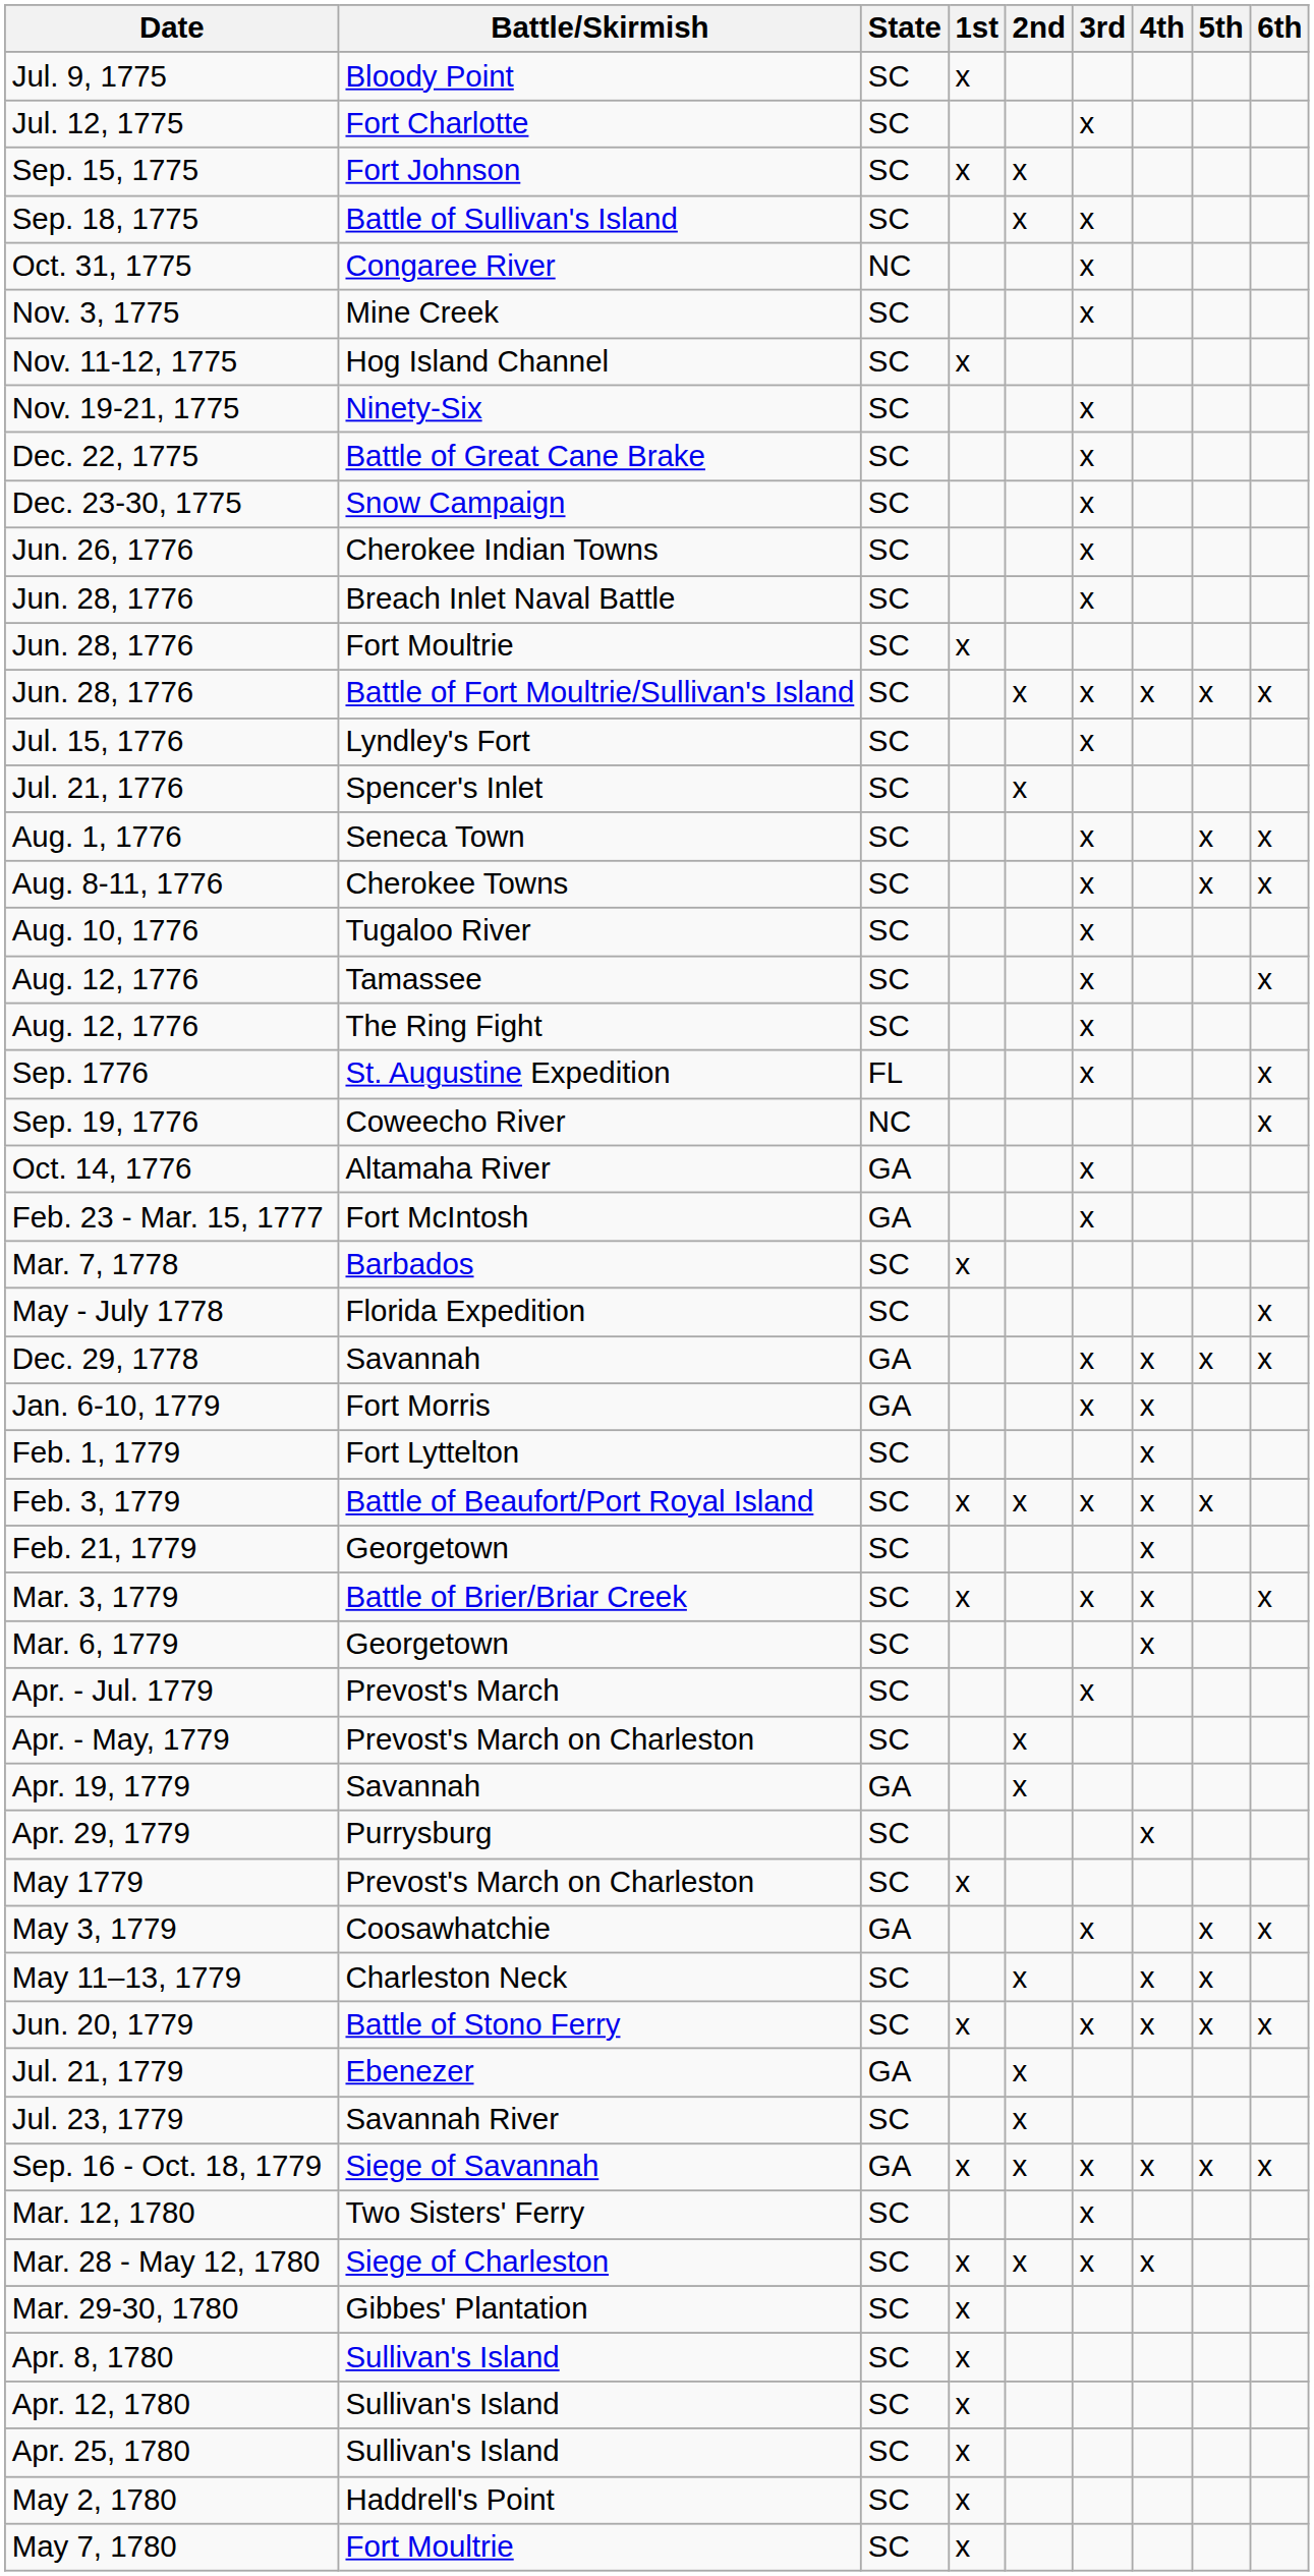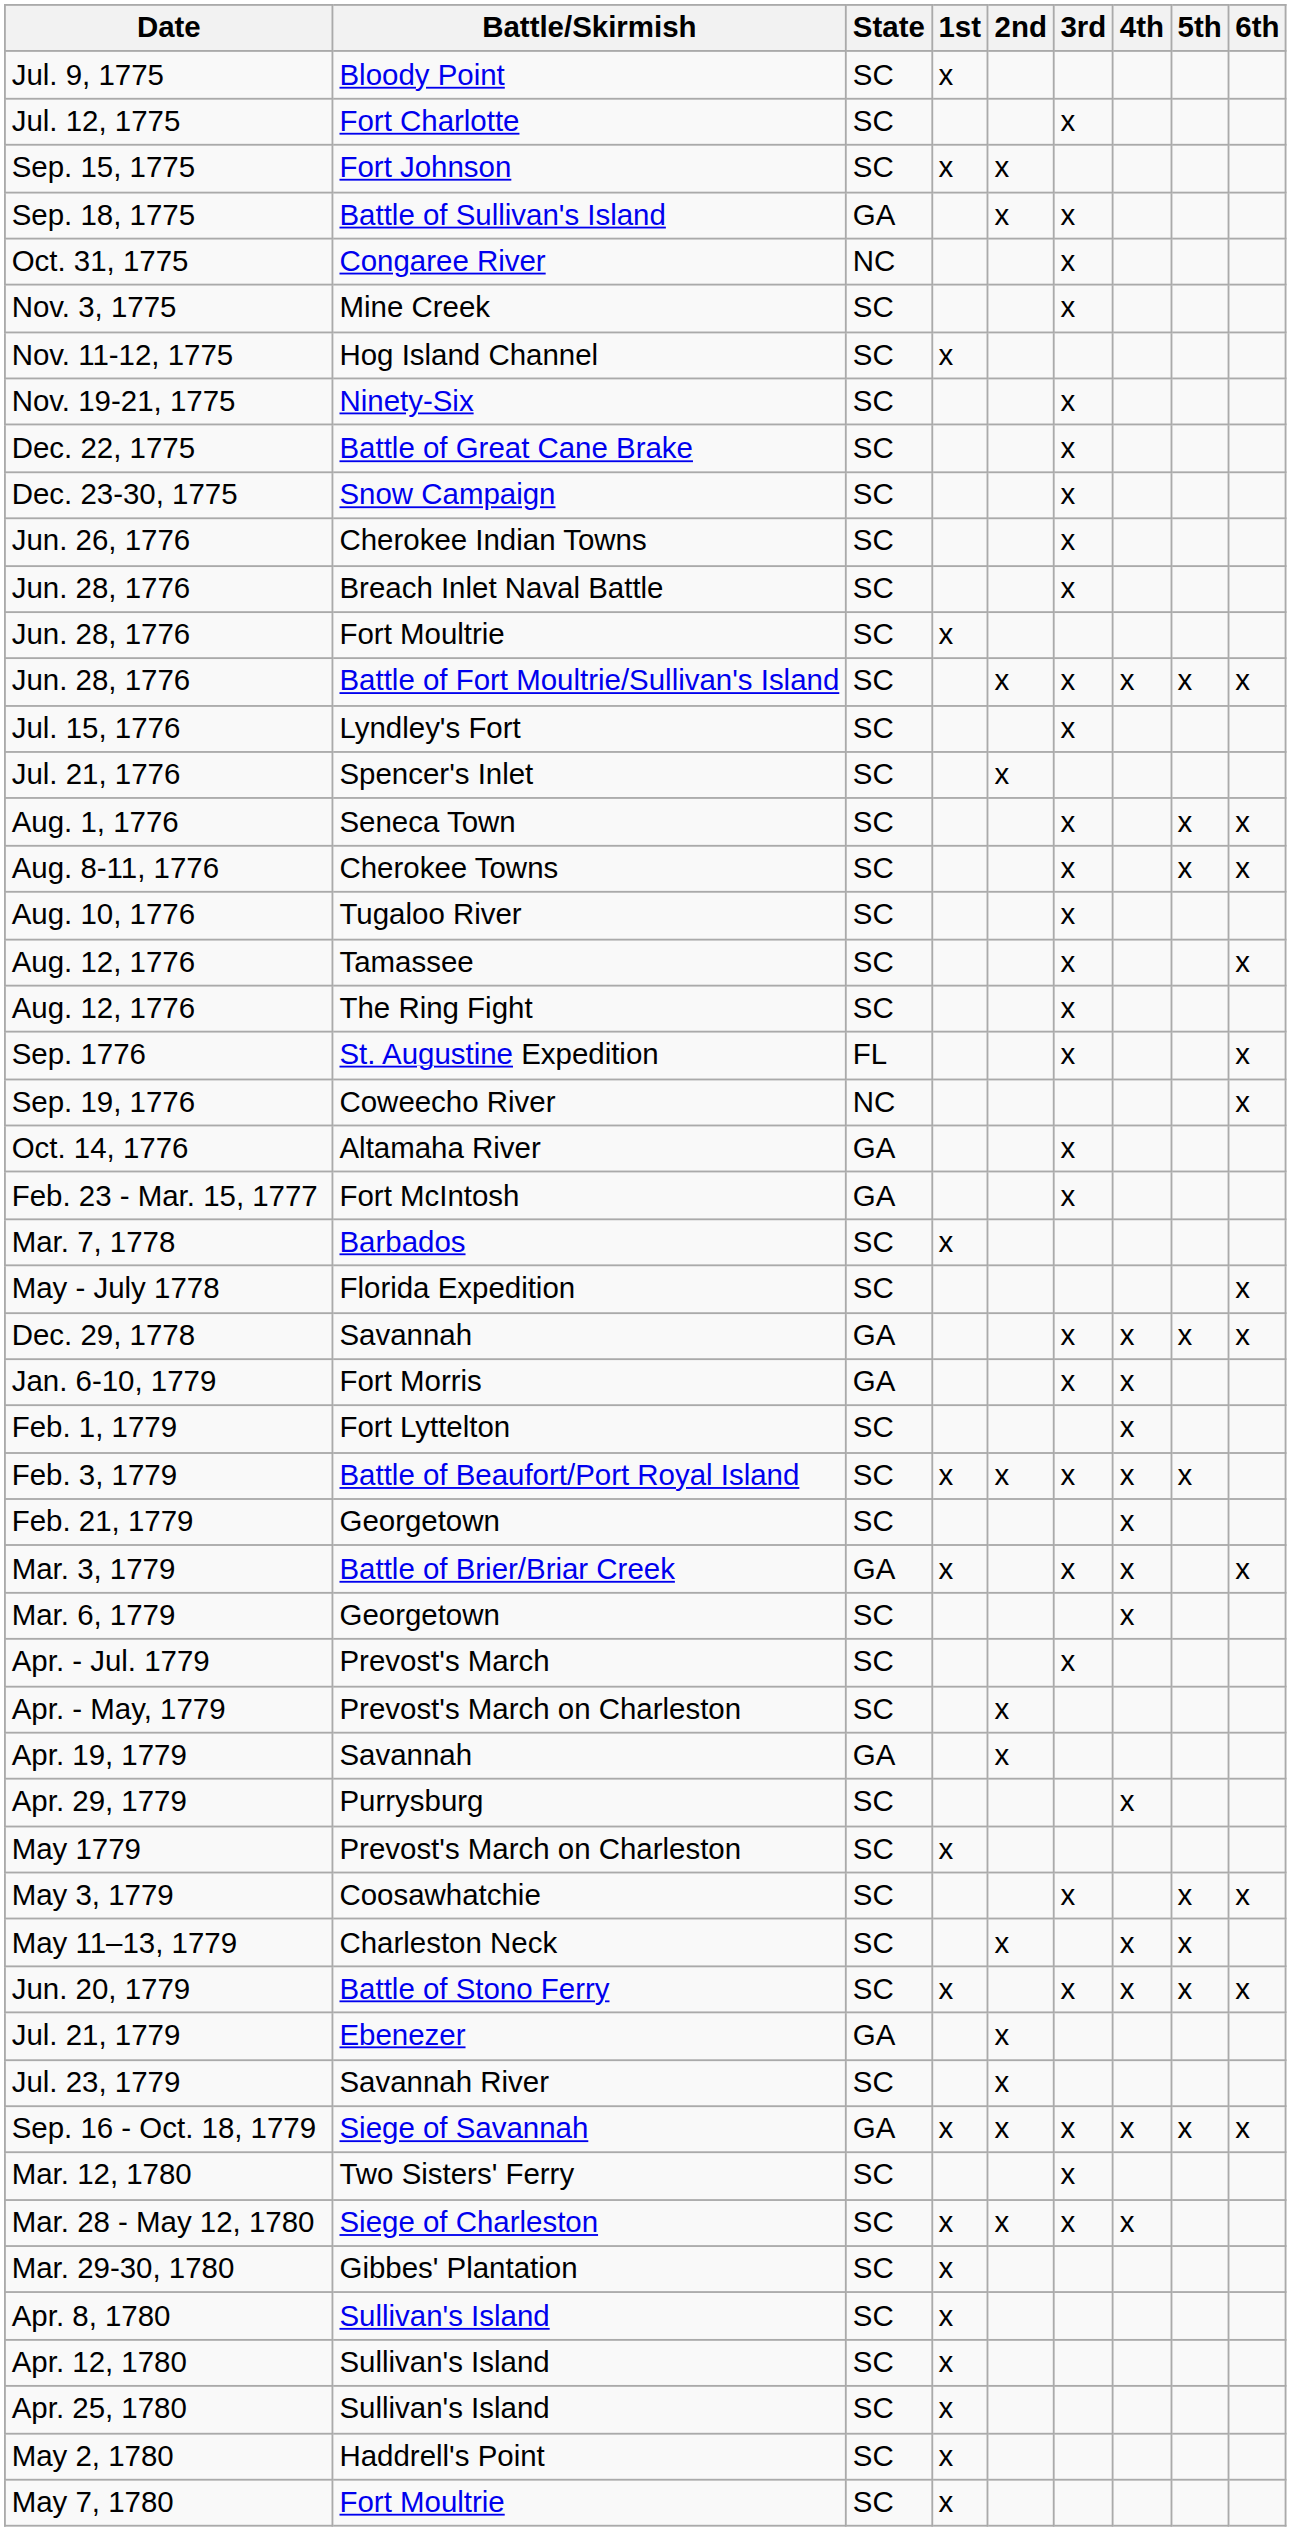 <table class="wikitable sortable">
 <tr>
 <th>Date</th>
 <th>Battle/Skirmish</th>
 <th>State</th>
 <th>1st</th>
 <th>2nd</th>
 <th>3rd</th>
 <th>4th</th>
 <th>5th</th>
 <th>6th</th>
 </tr>
 <tr>
 <td data-sort-value="1775.0709">Jul. 9, 1775</td>
 <td><a href='#'>Bloody Point</a></td>
 <td>SC</td>
 <td>x</td>
 <td></td>
 <td></td>
 <td></td>
 <td></td>
 <td></td>
 </tr>
 <tr>
 <td data-sort-value="1775.0712">Jul. 12, 1775</td>
 <td><a href='#'>Fort Charlotte</a></td>
 <td>SC</td>
 <td></td>
 <td></td>
 <td>x</td>
 <td></td>
 <td></td>
 <td></td>
 </tr>
 <tr>
 <td data-sort-value="1775.0915">Sep. 15, 1775</td>
 <td><a href='#'>Fort Johnson</a></td>
 <td>SC</td>
 <td>x</td>
 <td>x</td>
 <td></td>
 <td></td>
 <td></td>
 <td></td>
 </tr>
 <tr>
 <td data-sort-value="1775.0918">Sep. 18, 1775</td>
 <td><a href='#'>Battle of Sullivan's Island</a></td>
-<td>SC</td>
+<td>GA</td>
 <td></td>
 <td>x</td>
 <td>x</td>
 <td></td>
 <td></td>
 <td></td>
 </tr>
 <tr>
 <td data-sort-value="1775.1031">Oct. 31, 1775</td>
 <td><a href='#'>Congaree River</a></td>
 <td>NC</td>
 <td></td>
 <td></td>
 <td>x</td>
 <td></td>
 <td></td>
 <td></td>
 </tr>
 <tr>
 <td data-sort-value="1775.1103">Nov. 3, 1775</td>
 <td>Mine Creek</td>
 <td>SC</td>
 <td></td>
 <td></td>
 <td>x</td>
 <td></td>
 <td></td>
 <td></td>
 </tr>
 <tr>
 <td data-sort-value="1775.1111">Nov. 11-12, 1775</td>
 <td>Hog Island Channel</td>
 <td>SC</td>
 <td>x</td>
 <td></td>
 <td></td>
 <td></td>
 <td></td>
 <td></td>
 </tr>
 <tr>
 <td data-sort-value="1775.1119">Nov. 19-21, 1775</td>
 <td><a href='#'>Ninety-Six</a></td>
 <td>SC</td>
 <td></td>
 <td></td>
 <td>x</td>
 <td></td>
 <td></td>
 <td></td>
 </tr>
 <tr>
 <td data-sort-value="1775.1222">Dec. 22, 1775</td>
 <td><a href='#'>Battle of Great Cane Brake</a></td>
 <td>SC</td>
 <td></td>
 <td></td>
 <td>x</td>
 <td></td>
 <td></td>
 <td></td>
 </tr>
 <tr>
 <td data-sort-value="1775.1223">Dec. 23-30, 1775</td>
 <td><a href='#'>Snow Campaign</a></td>
 <td>SC</td>
 <td></td>
 <td></td>
 <td>x</td>
 <td></td>
 <td></td>
 <td></td>
 </tr>
 <tr>
 <td data-sort-value="1776.0626">Jun. 26, 1776</td>
 <td>Cherokee Indian Towns</td>
 <td>SC</td>
 <td></td>
 <td></td>
 <td>x</td>
 <td></td>
 <td></td>
 <td></td>
 </tr>
 <tr>
 <td data-sort-value="1776.0628">Jun. 28, 1776</td>
 <td>Breach Inlet Naval Battle</td>
 <td>SC</td>
 <td></td>
 <td></td>
 <td>x</td>
 <td></td>
 <td></td>
 <td></td>
 </tr>
 <tr>
 <td data-sort-value="1776.0628">Jun. 28, 1776</td>
 <td>Fort Moultrie</td>
 <td>SC</td>
 <td>x</td>
 <td></td>
 <td></td>
 <td></td>
 <td></td>
 <td></td>
 </tr>
 <tr>
 <td data-sort-value="1776.0628">Jun. 28, 1776</td>
 <td><a href='#'>Battle of Fort Moultrie/Sullivan's Island</a></td>
 <td>SC</td>
 <td></td>
 <td>x</td>
 <td>x</td>
 <td>x</td>
 <td>x</td>
 <td>x</td>
 </tr>
 <tr>
 <td data-sort-value="1776.0715">Jul. 15, 1776 </td>
 <td>Lyndley's Fort</td>
 <td>SC</td>
 <td></td>
 <td></td>
 <td>x</td>
 <td></td>
 <td></td>
 <td></td>
 </tr>
 <tr>
 <td data-sort-value="1776.0721">Jul. 21, 1776</td>
 <td>Spencer's Inlet</td>
 <td>SC</td>
 <td></td>
 <td>x</td>
 <td></td>
 <td></td>
 <td></td>
 <td></td>
 </tr>
 <tr>
 <td data-sort-value="1776.0801">Aug. 1, 1776</td>
 <td>Seneca Town</td>
 <td>SC</td>
 <td></td>
 <td></td>
 <td>x</td>
 <td></td>
 <td>x</td>
 <td>x</td>
 </tr>
 <tr>
 <td data-sort-value="1776.0808">Aug. 8-11, 1776</td>
 <td>Cherokee Towns</td>
 <td>SC</td>
 <td></td>
 <td></td>
 <td>x</td>
 <td></td>
 <td>x</td>
 <td>x</td>
 </tr>
 <tr>
 <td data-sort-value="1776.081">Aug. 10, 1776</td>
 <td>Tugaloo River</td>
 <td>SC</td>
 <td></td>
 <td></td>
 <td>x</td>
 <td></td>
 <td></td>
 <td></td>
 </tr>
 <tr>
 <td data-sort-value="1776.0812">Aug. 12, 1776</td>
 <td>Tamassee</td>
 <td>SC</td>
 <td></td>
 <td></td>
 <td>x</td>
 <td></td>
 <td></td>
 <td>x</td>
 </tr>
 <tr>
 <td data-sort-value="1776.0812">Aug. 12, 1776</td>
 <td>The Ring Fight</td>
 <td>SC</td>
 <td></td>
 <td></td>
 <td>x</td>
 <td></td>
 <td></td>
 <td></td>
 </tr>
 <tr>
 <td data-sort-value="1776.0901">Sep. 1776 </td>
 <td><a href='#'>St. Augustine</a> Expedition</td>
 <td>FL</td>
 <td></td>
 <td></td>
 <td>x</td>
 <td></td>
 <td></td>
 <td>x</td>
 </tr>
 <tr>
 <td data-sort-value="1776.0919">Sep. 19, 1776 </td>
 <td>Coweecho River</td>
 <td>NC</td>
 <td></td>
 <td></td>
 <td></td>
 <td></td>
 <td></td>
 <td>x</td>
 </tr>
 <tr>
 <td data-sort-value="1776.1014">Oct. 14, 1776</td>
 <td>Altamaha River</td>
 <td>GA</td>
 <td></td>
 <td></td>
 <td>x</td>
 <td></td>
 <td></td>
 <td></td>
 </tr>
 <tr>
 <td data-sort-value="1777.0223">Feb. 23 - Mar. 15, 1777 </td>
 <td>Fort McIntosh</td>
 <td>GA</td>
 <td></td>
 <td></td>
 <td>x</td>
 <td></td>
 <td></td>
 <td></td>
 </tr>
 <tr>
 <td data-sort-value="1778.0307">Mar. 7, 1778</td>
 <td><a href='#'>Barbados</a></td>
 <td>SC</td>
 <td>x</td>
 <td></td>
 <td></td>
 <td></td>
 <td></td>
 <td></td>
 </tr>
 <tr>
 <td data-sort-value="1778.0501">May - July 1778</td>
 <td>Florida Expedition</td>
 <td>SC</td>
 <td></td>
 <td></td>
 <td></td>
 <td></td>
 <td></td>
 <td>x</td>
 </tr>
 <tr>
 <td data-sort-value="1778.1229">Dec. 29, 1778 </td>
 <td>Savannah</td>
 <td>GA</td>
 <td></td>
 <td></td>
 <td>x</td>
 <td>x</td>
 <td>x</td>
 <td>x</td>
 </tr>
 <tr>
 <td data-sort-value="1779.0106">Jan. 6-10, 1779 </td>
 <td>Fort Morris</td>
 <td>GA</td>
 <td></td>
 <td></td>
 <td>x</td>
 <td>x</td>
 <td></td>
 <td></td>
 </tr>
 <tr>
 <td data-sort-value="1779.0201">Feb. 1, 1779</td>
 <td>Fort Lyttelton</td>
 <td>SC</td>
 <td></td>
 <td></td>
 <td></td>
 <td>x</td>
 <td></td>
 <td></td>
 </tr>
 <tr>
 <td data-sort-value="1779.0203">Feb. 3, 1779</td>
 <td><a href='#'>Battle of Beaufort/Port Royal Island</a></td>
 <td>SC</td>
 <td>x</td>
 <td>x</td>
 <td>x</td>
 <td>x</td>
 <td>x</td>
 <td></td>
 </tr>
 <tr>
 <td data-sort-value="1779.0221">Feb. 21, 1779</td>
 <td>Georgetown</td>
 <td>SC</td>
 <td></td>
 <td></td>
 <td></td>
 <td>x</td>
 <td></td>
 <td></td>
 </tr>
 <tr>
 <td data-sort-value="1779.0303">Mar. 3, 1779 </td>
 <td><a href='#'>Battle of Brier/Briar Creek</a></td>
-<td>SC</td>
+<td>GA</td>
 <td>x</td>
 <td></td>
 <td>x</td>
 <td>x</td>
 <td></td>
 <td>x</td>
 </tr>
 <tr>
 <td data-sort-value="1779.0306">Mar. 6, 1779</td>
 <td>Georgetown</td>
 <td>SC</td>
 <td></td>
 <td></td>
 <td></td>
 <td>x</td>
 <td></td>
 <td></td>
 </tr>
 <tr>
 <td data-sort-value="1779.0401">Apr. - Jul. 1779 </td>
 <td>Prevost's March</td>
 <td>SC</td>
 <td></td>
 <td></td>
 <td>x</td>
 <td></td>
 <td></td>
 <td></td>
 </tr>
 <tr>
 <td data-sort-value="1779.0401">Apr. - May, 1779 </td>
 <td>Prevost's March on Charleston</td>
 <td>SC</td>
 <td></td>
 <td>x</td>
 <td></td>
 <td></td>
 <td></td>
 <td></td>
 </tr>
 <tr>
 <td data-sort-value="1779.0419">Apr. 19, 1779</td>
 <td>Savannah</td>
 <td>GA</td>
 <td></td>
 <td>x</td>
 <td></td>
 <td></td>
 <td></td>
 <td></td>
 </tr>
 <tr>
 <td data-sort-value="1779.0429">Apr. 29, 1779</td>
 <td>Purrysburg</td>
 <td>SC</td>
 <td></td>
 <td></td>
 <td></td>
 <td>x</td>
 <td></td>
 <td></td>
 </tr>
 <tr>
 <td data-sort-value="1779.0501">May 1779</td>
 <td>Prevost's March on Charleston</td>
 <td>SC</td>
 <td>x</td>
 <td></td>
 <td></td>
 <td></td>
 <td></td>
 <td></td>
 </tr>
 <tr>
 <td data-sort-value="1779.0503">May 3, 1779 </td>
 <td>Coosawhatchie</td>
-<td>GA</td>
+<td>SC</td>
 <td></td>
 <td></td>
 <td>x</td>
 <td></td>
 <td>x</td>
 <td>x</td>
 </tr>
 <tr>
 <td data-sort-value="1779.0511">May 11–13, 1779</td>
 <td>Charleston Neck</td>
 <td>SC</td>
 <td></td>
 <td>x</td>
 <td></td>
 <td>x</td>
 <td>x</td>
 <td></td>
 </tr>
 <tr>
 <td data-sort-value="1779.062">Jun. 20, 1779</td>
 <td><a href='#'>Battle of Stono Ferry</a></td>
 <td>SC</td>
 <td>x</td>
 <td></td>
 <td>x</td>
 <td>x</td>
 <td>x</td>
 <td>x</td>
 </tr>
 <tr>
 <td data-sort-value="1779.0721">Jul. 21, 1779</td>
 <td><a href='#'>Ebenezer</a></td>
 <td>GA</td>
 <td></td>
 <td>x</td>
 <td></td>
 <td></td>
 <td></td>
 <td></td>
 </tr>
 <tr>
 <td data-sort-value="1779.0723">Jul. 23, 1779</td>
 <td>Savannah River</td>
 <td>SC</td>
 <td></td>
 <td>x</td>
 <td></td>
 <td></td>
 <td></td>
 <td></td>
 </tr>
 <tr>
 <td data-sort-value="1779.0916">Sep. 16 - Oct. 18, 1779</td>
 <td><a href='#'>Siege of Savannah</a></td>
 <td>GA</td>
 <td>x</td>
 <td>x</td>
 <td>x</td>
 <td>x</td>
 <td>x</td>
 <td>x</td>
 </tr>
 <tr>
 <td data-sort-value="1780.0312">Mar. 12, 1780</td>
 <td>Two Sisters' Ferry</td>
 <td>SC</td>
 <td></td>
 <td></td>
 <td>x</td>
 <td></td>
 <td></td>
 <td></td>
 </tr>
 <tr>
 <td data-sort-value="1780.0328">Mar. 28 - May 12, 1780</td>
 <td><a href='#'>Siege of Charleston</a></td>
 <td>SC</td>
 <td>x</td>
 <td>x</td>
 <td>x</td>
 <td>x</td>
 <td></td>
 <td></td>
 </tr>
 <tr>
 <td data-sort-value="1780.0329">Mar. 29-30, 1780</td>
 <td>Gibbes' Plantation</td>
 <td>SC</td>
 <td>x</td>
 <td></td>
 <td></td>
 <td></td>
 <td></td>
 <td></td>
 </tr>
 <tr>
 <td data-sort-value="1780.0408">Apr. 8, 1780</td>
 <td><a href='#'>Sullivan's Island</a></td>
 <td>SC</td>
 <td>x</td>
 <td></td>
 <td></td>
 <td></td>
 <td></td>
 <td></td>
 </tr>
 <tr>
 <td data-sort-value="1780.0412">Apr. 12, 1780</td>
 <td>Sullivan's Island</td>
 <td>SC</td>
 <td>x</td>
 <td></td>
 <td></td>
 <td></td>
 <td></td>
 <td></td>
 </tr>
 <tr>
 <td data-sort-value="1780.0425">Apr. 25, 1780</td>
 <td>Sullivan's Island</td>
 <td>SC</td>
 <td>x</td>
 <td></td>
 <td></td>
 <td></td>
 <td></td>
 <td></td>
 </tr>
 <tr>
 <td data-sort-value="1780.0502">May 2, 1780</td>
 <td>Haddrell's Point</td>
 <td>SC</td>
 <td>x</td>
 <td></td>
 <td></td>
 <td></td>
 <td></td>
 <td></td>
 </tr>
 <tr>
 <td data-sort-value="1780.0507">May 7, 1780</td>
 <td><a href='#'>Fort Moultrie</a></td>
 <td>SC</td>
 <td>x</td>
 <td></td>
 <td></td>
 <td></td>
 <td></td>
 <td></td>
 </tr>
 </table>
